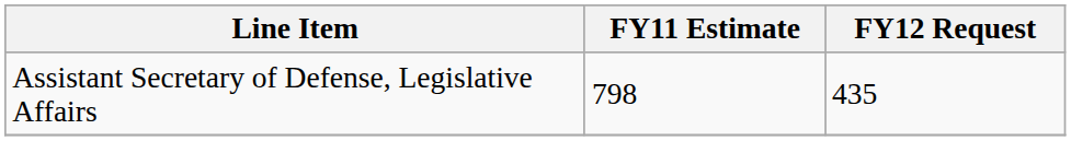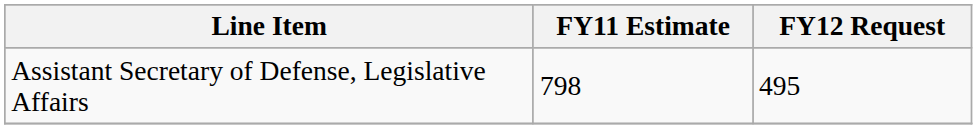 <table class="wikitable">
 <tr>
 <th scope="col" width="300">Line Item</th>
 <th scope ="col" width="120">FY11 Estimate</th>
 <th scope="col" width="120">FY12 Request</th>
 </tr>
 <tr>
 <td>Assistant Secretary of Defense, Legislative Affairs</td>
 <td>798</td>
-<td>435</td>
+<td>495</td>
 </tr>
 <tr>
 </tr>
 </table>
